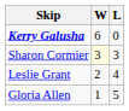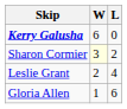 <table class="wikitable">
 <tr>
 <th>Skip</th>
 <th>W</th>
 <th>L</th>
 </tr>
 <tr>
 <td><strong><em><a href='#'>Kerry Galusha</a></em></strong></td>
 <td>6</td>
 <td>0</td>
 </tr>
 <tr>
 <td><a href='#'>Sharon Cormier</a></td>
 <td style="background: lightyellow;">3</td>
-<td>3</td>
+<td>2</td>
 </tr>
 <tr>
 <td><a href='#'>Leslie Grant</a></td>
 <td>2</td>
 <td>4</td>
 </tr>
 <tr>
 <td><a href='#'>Gloria Allen</a></td>
 <td>1</td>
-<td>5</td>
+<td>6</td>
 </tr>
 </table>
